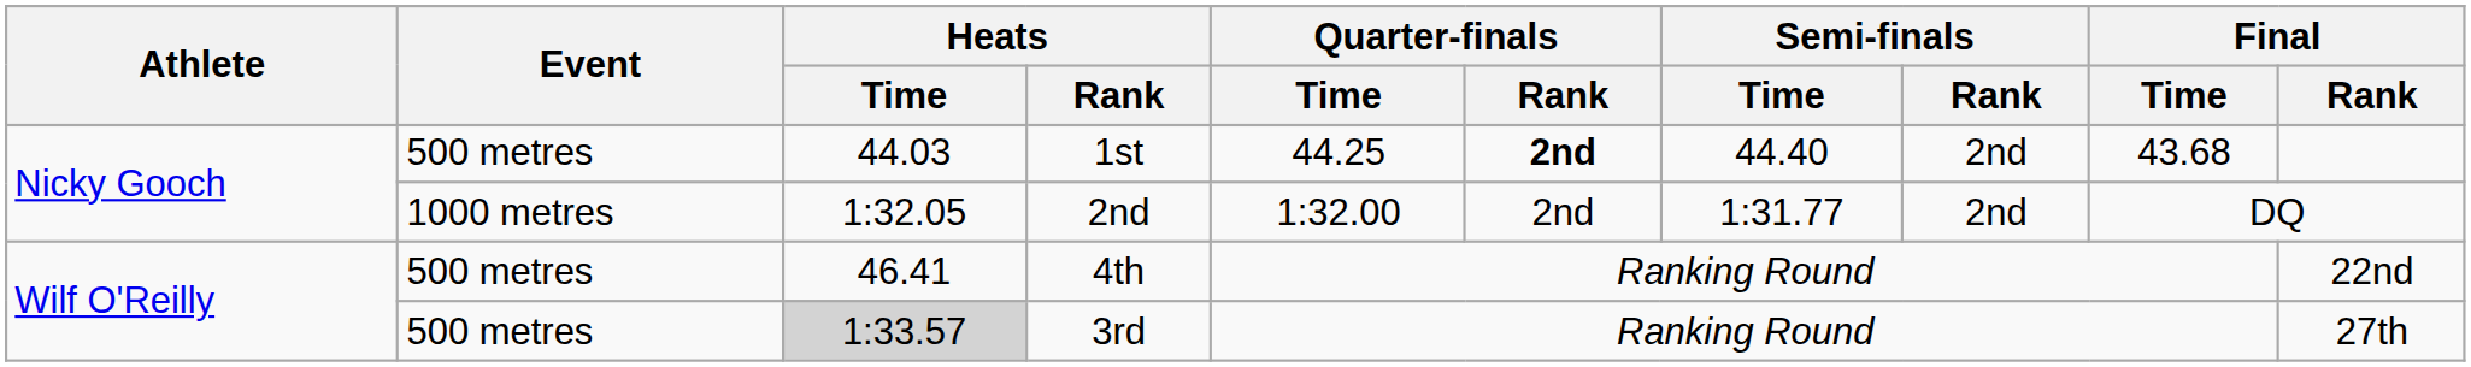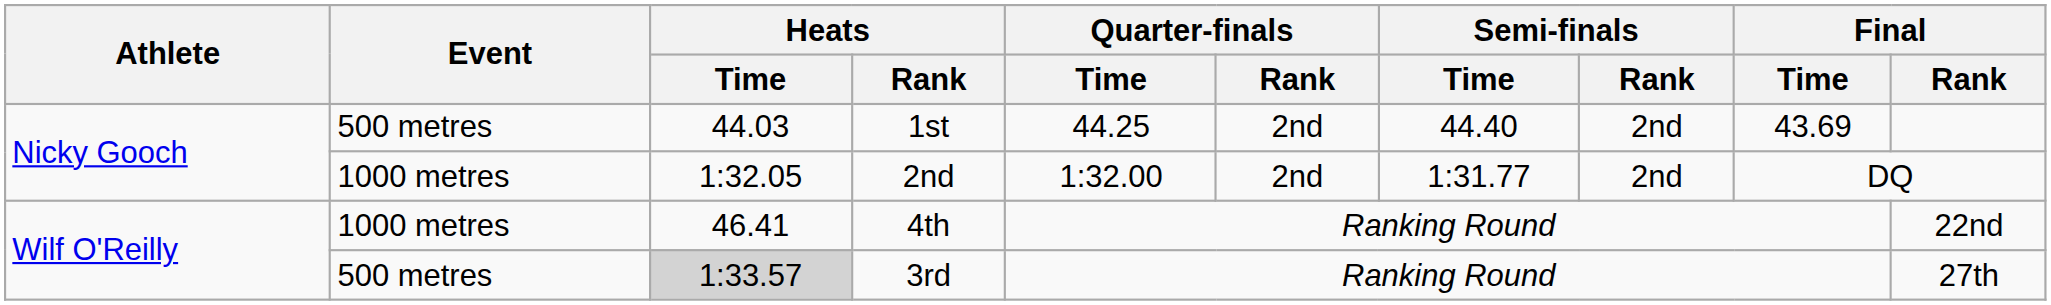 <table class="wikitable" style="font-size:90%; text-align:center; width:60%">
 <tr>
 <th rowspan="2">Athlete</th>
 <th rowspan="2">Event</th>
 <th colspan="2">Heats</th>
 <th colspan="2">Quarter-finals</th>
 <th colspan="2">Semi-finals</th>
 <th colspan="2">Final</th>
 </tr>
 <tr>
 <th>Time</th>
 <th>Rank</th>
 <th>Time</th>
 <th>Rank</th>
 <th>Time</th>
 <th>Rank</th>
 <th>Time</th>
 <th>Rank</th>
 </tr>
 <tr>
 <td align=left rowspan=2><a href='#'>Nicky Gooch</a></td>
 <td align=left>500 metres</td>
 <td>44.03</td>
 <td>1st</td>
 <td>44.25</td>
-<td><strong>2nd</strong></td>
+<td>2nd</td>
 <td>44.40</td>
 <td>2nd</td>
-<td>43.68</td>
+<td>43.69</td>
 <td></td>
 </tr>
 <tr>
 <td align=left>1000 metres</td>
 <td>1:32.05</td>
 <td>2nd</td>
 <td>1:32.00</td>
 <td>2nd</td>
 <td>1:31.77</td>
 <td>2nd</td>
 <td colspan="2">DQ</td>
 </tr>
 <tr>
 <td align=left rowspan=2><a href='#'>Wilf O'Reilly</a></td>
-<td align=left>500 metres</td>
+<td align=left>1000 metres</td>
 <td>46.41</td>
 <td>4th</td>
 <td colspan=5><em>Ranking Round</em></td>
 <td>22nd</td>
 </tr>
 <tr>
 <td align=left>500 metres</td>
 <td style="background: lightgrey;">1:33.57</td>
 <td>3rd</td>
 <td colspan=5><em>Ranking Round</em></td>
 <td>27th</td>
 </tr>
 </table>
